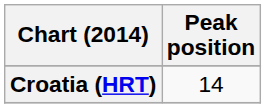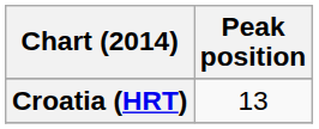 <table class="wikitable sortable plainrowheaders" style="text-align:center">
 <tr>
 <th scope="col">Chart (2014)</th>
 <th scope="col">Peak<br>position</th>
 </tr>
 <tr>
 </tr>
 <tr>
 <th scope="row">Croatia (<a href='#'>HRT</a>)</th>
-<td>14</td>
+<td>13</td>
 </tr>
 <tr>
 </tr>
 <tr>
 </tr>
 <tr>
 </tr>
 <tr>
 </tr>
 </table>
